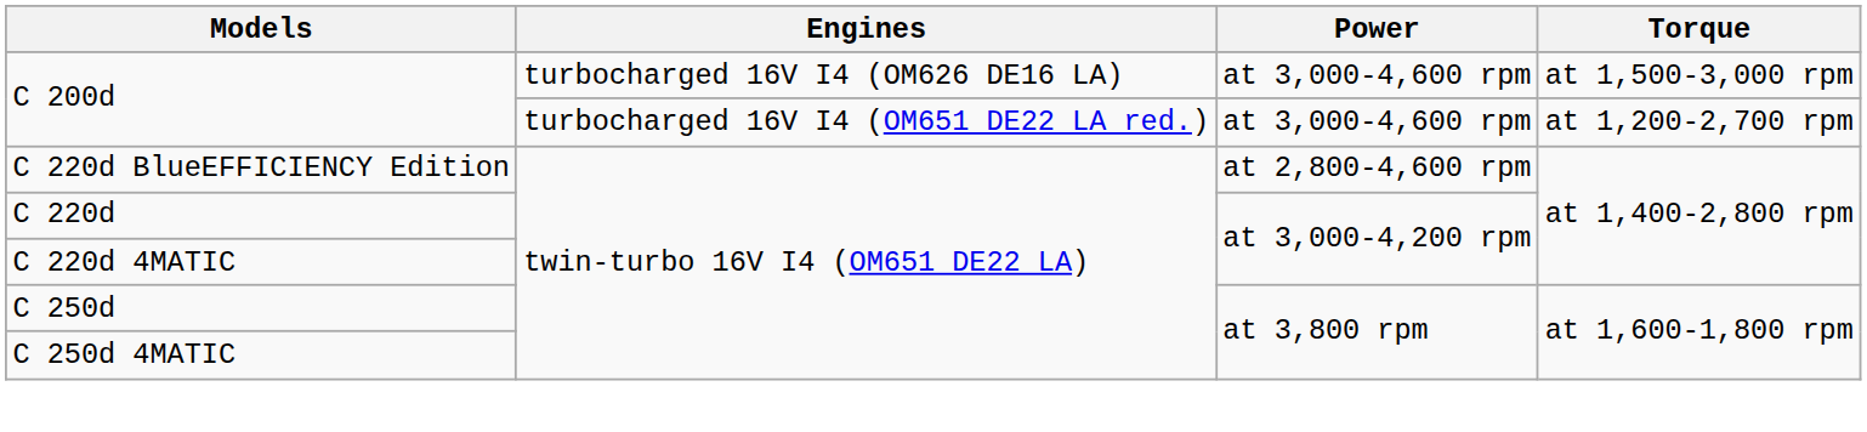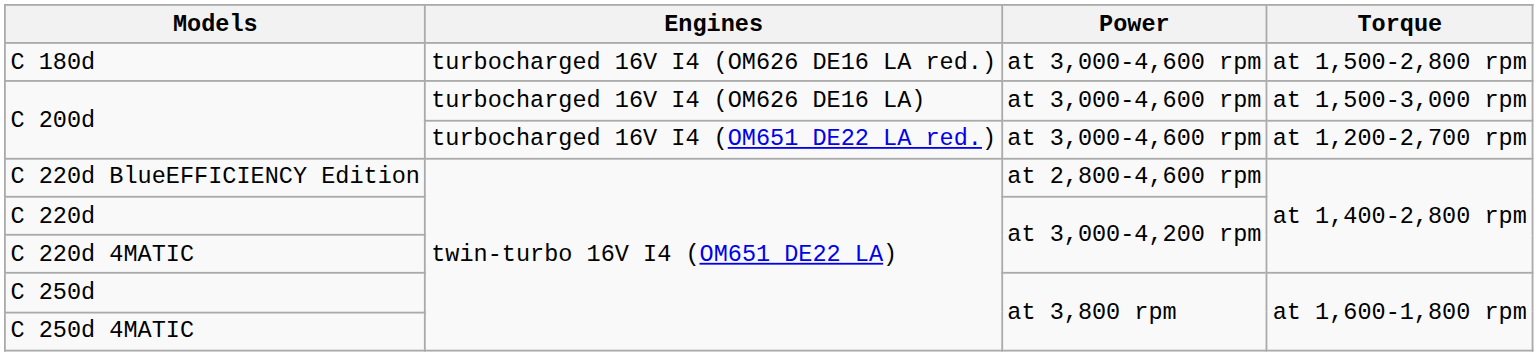 <table class="wikitable">
 <tr>
 <th>Models</th>
 <th>Engines</th>
 <th>Power</th>
 <th>Torque</th>
+</tr>
+<tr>
+<td>C 180d</td>
+<td> turbocharged 16V I4 (OM626 DE16 LA red.)</td>
+<td> at 3,000-4,600 rpm</td>
+<td> at 1,500-2,800 rpm</td>
 </tr>
 <tr>
 <td rowspan="2">C 200d</td>
 <td> turbocharged 16V I4 (OM626 DE16 LA)</td>
 <td> at 3,000-4,600 rpm</td>
 <td> at 1,500-3,000 rpm</td>
 </tr>
 <tr>
 <td> turbocharged 16V I4 (<a href='#'>OM651 DE22 LA red.</a>)</td>
 <td> at 3,000-4,600 rpm</td>
 <td> at 1,200-2,700 rpm</td>
 </tr>
 <tr>
 <td>C 220d BlueEFFICIENCY Edition</td>
 <td rowspan="5"> twin-turbo 16V I4 (<a href='#'>OM651 DE22 LA</a>)</td>
 <td> at 2,800-4,600 rpm</td>
 <td rowspan="3"> at 1,400-2,800 rpm</td>
 </tr>
 <tr>
 <td>C 220d</td>
 <td rowspan="2"> at 3,000-4,200 rpm</td>
 </tr>
 <tr>
 <td>C 220d 4MATIC</td>
 </tr>
 <tr>
 <td>C 250d</td>
 <td rowspan="2"> at 3,800 rpm</td>
 <td rowspan="2"> at 1,600-1,800 rpm</td>
 </tr>
 <tr>
 <td>C 250d 4MATIC</td>
 </tr>
 </table>
